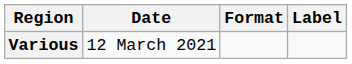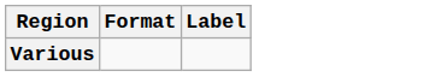 <table class="wikitable plainrowheaders">
 <tr>
 <th scope="col">Region</th>
-<th scope="col">Date</th>
 <th scope="col">Format</th>
 <th scope="col">Label</th>
 </tr>
 <tr>
 <th scope="row">Various</th>
-<td>12 March 2021</td>
 <td></td>
 <td></td>
 </tr>
 </table>
